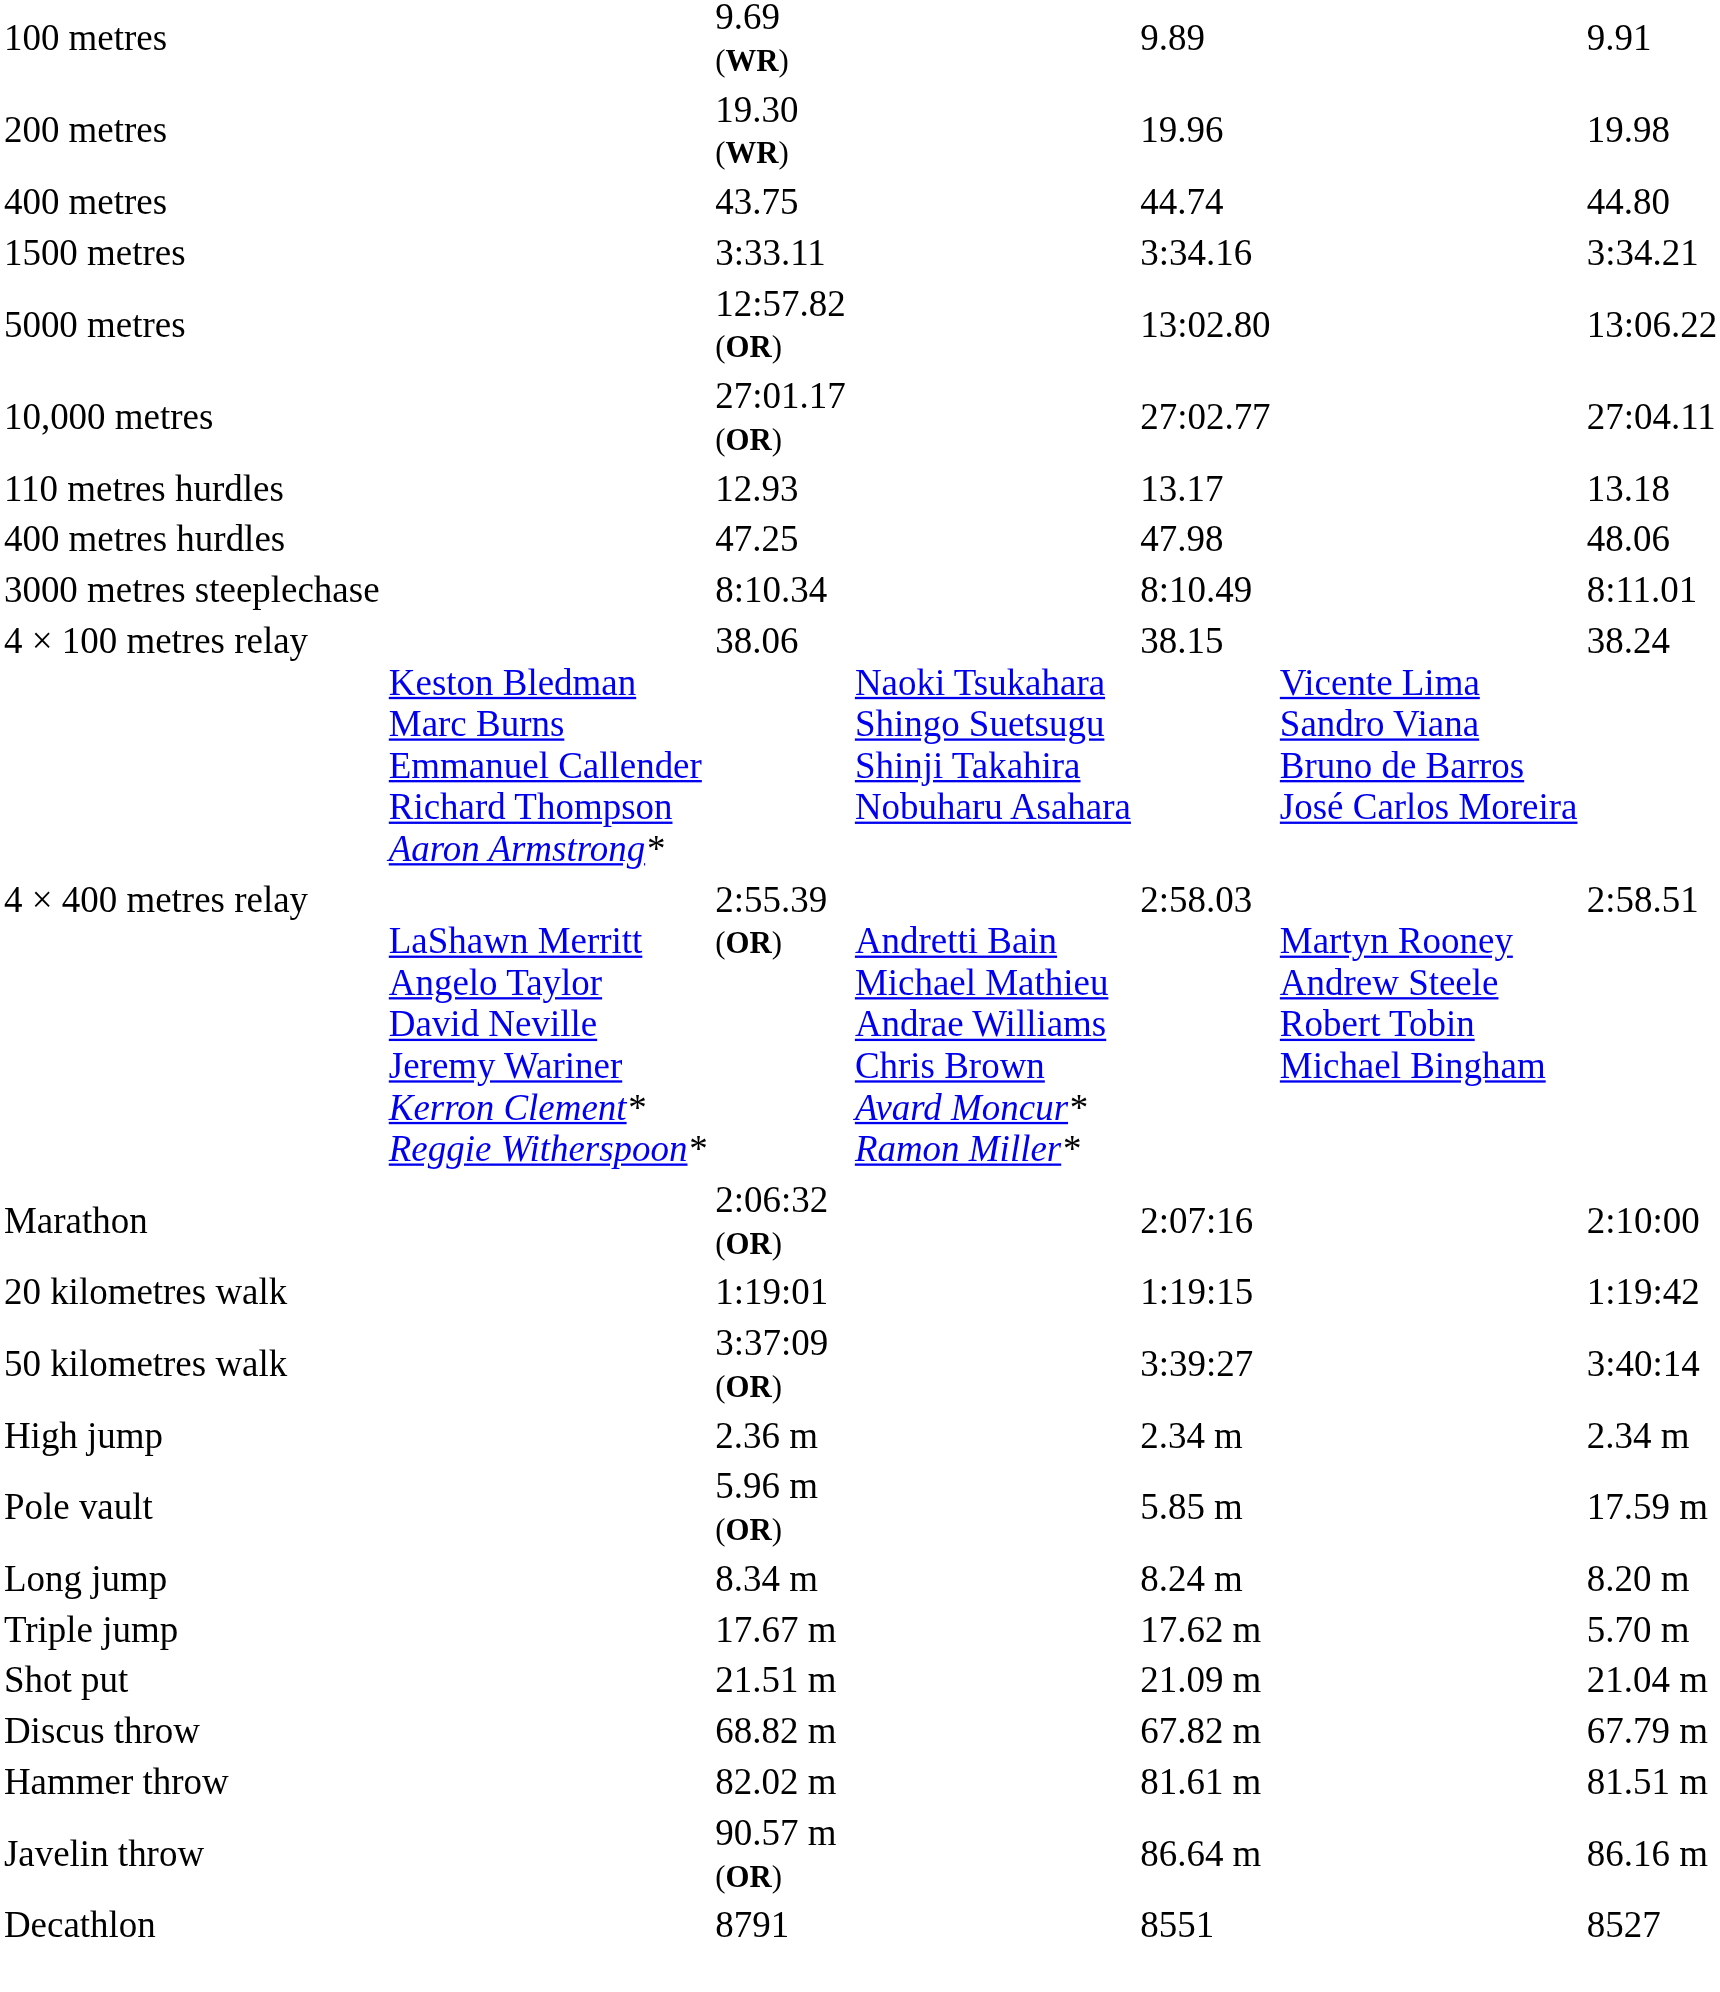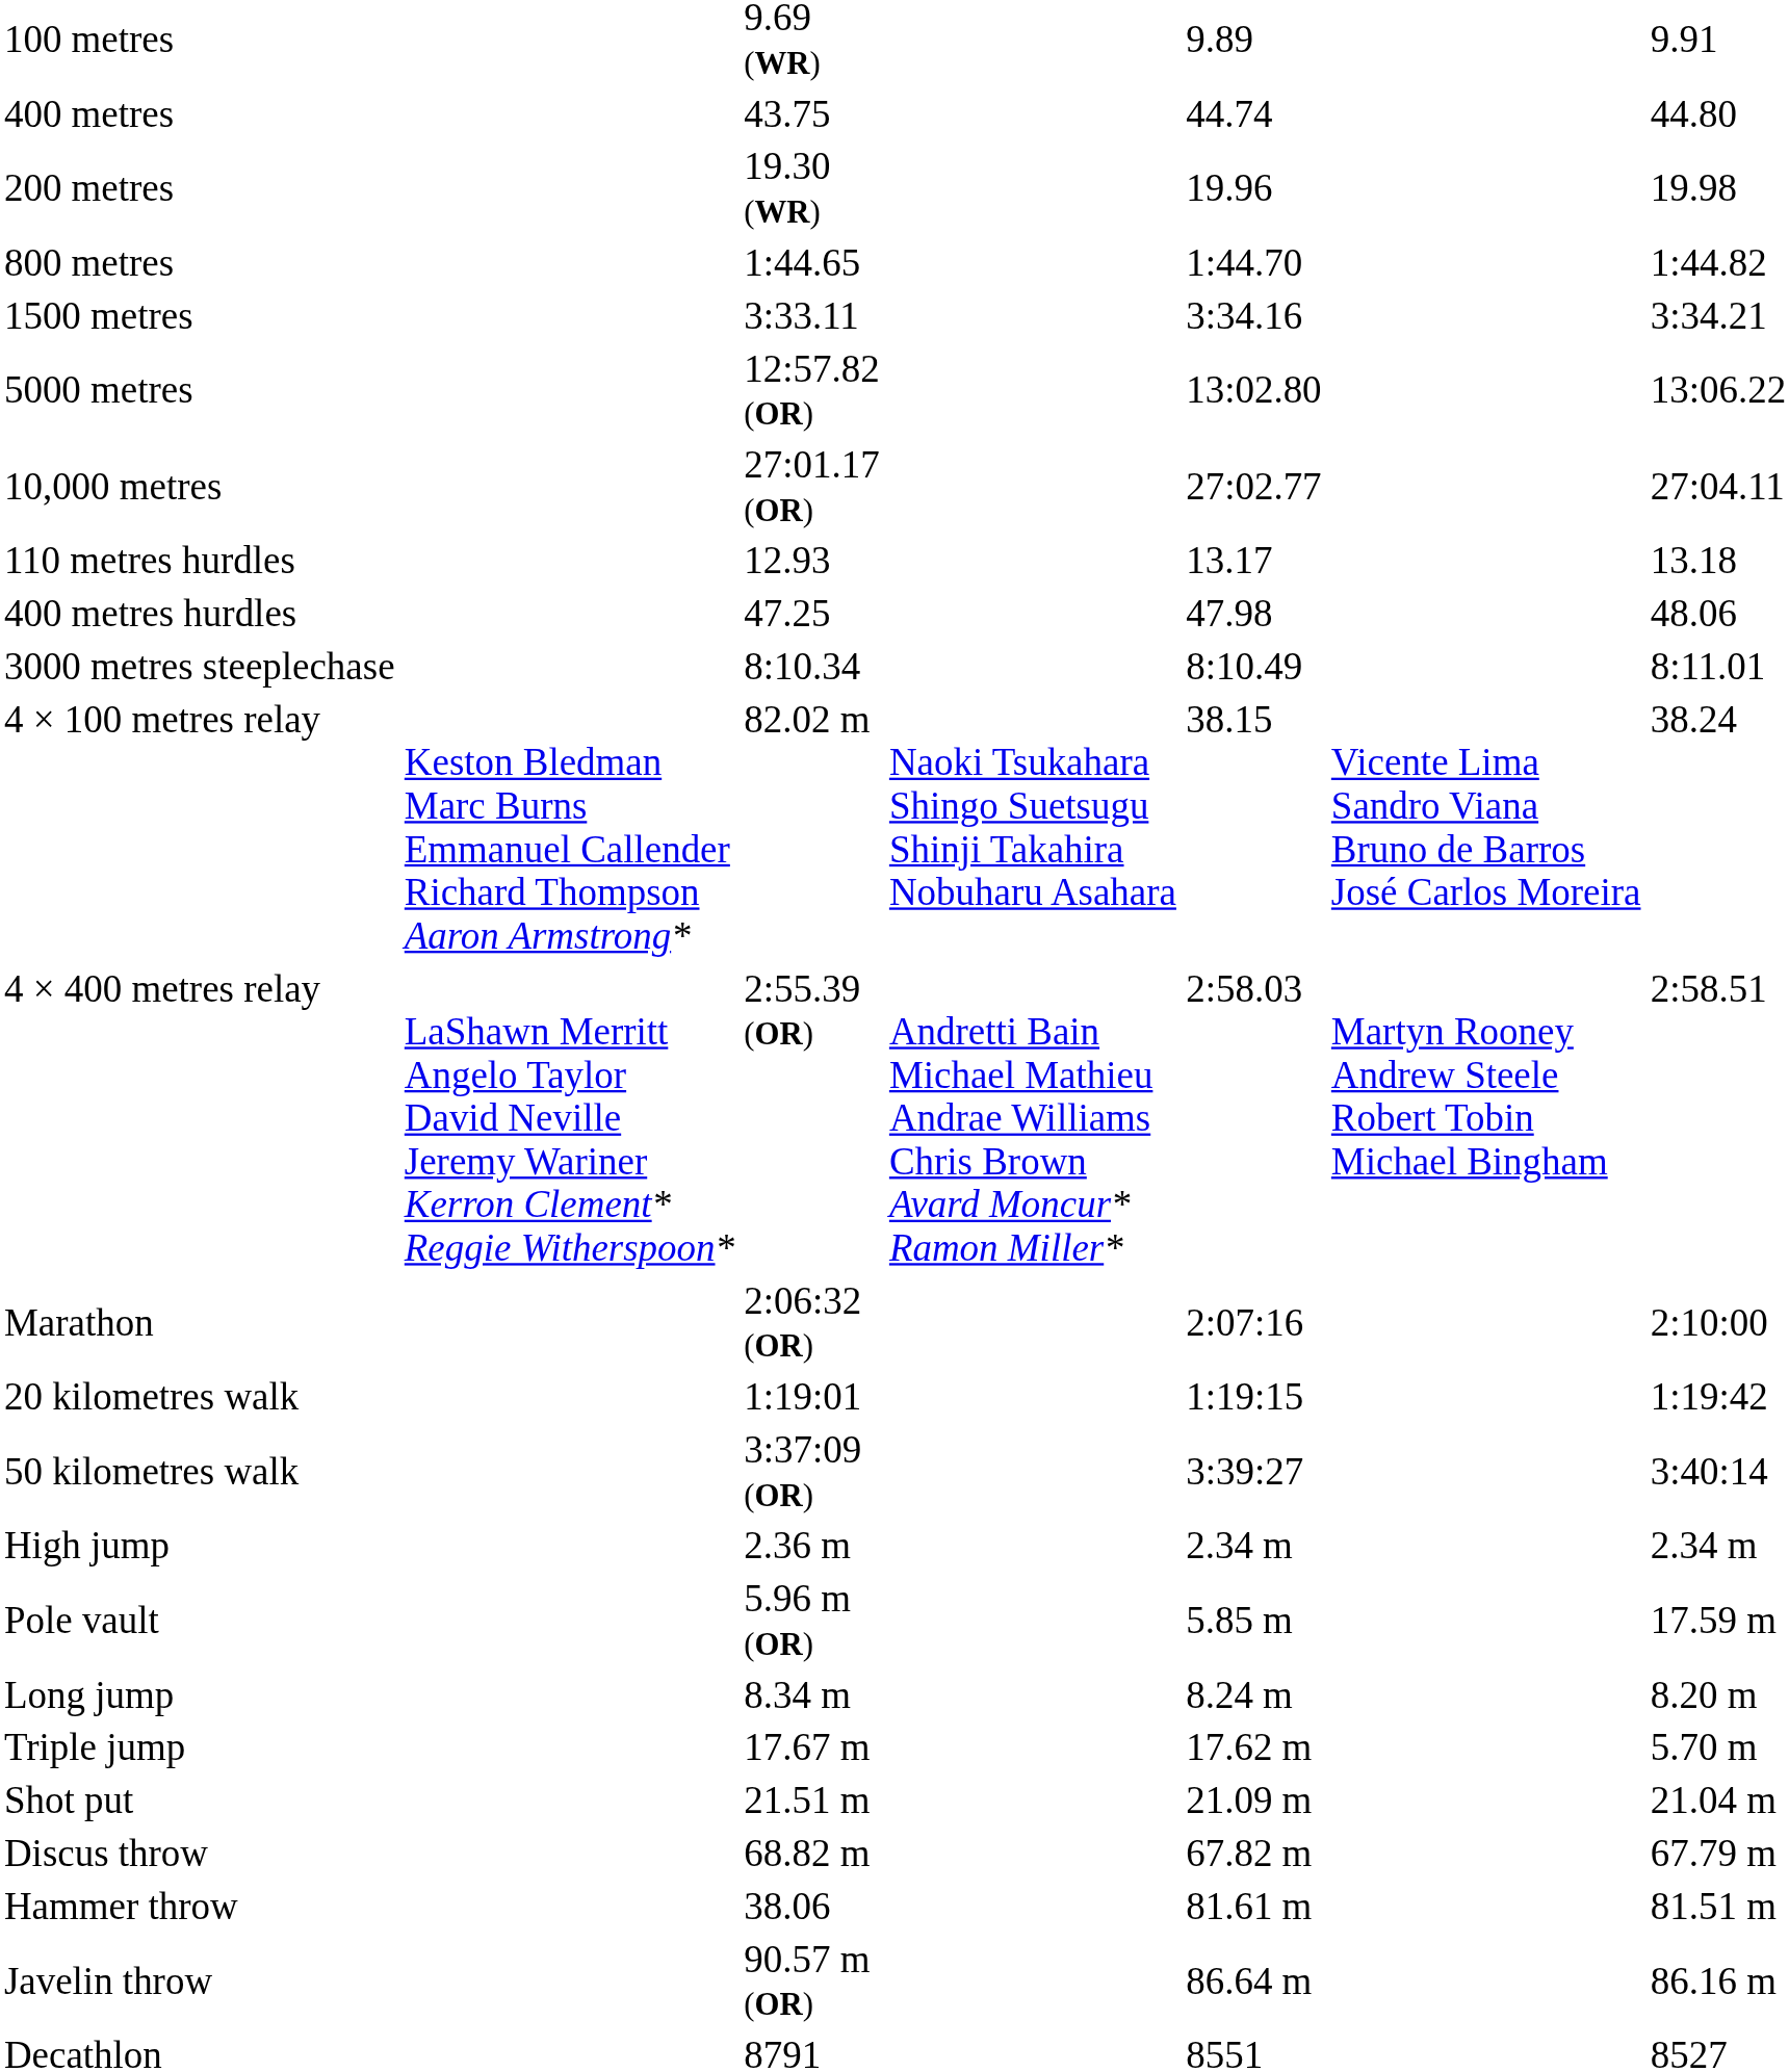 <table>
 <tr>
 <td>100 metres<br></td>
 <td></td>
 <td>9.69<br><small> (<strong>WR</strong>) </small></td>
 <td></td>
 <td>9.89</td>
 <td></td>
 <td>9.91</td>
 </tr>
 <tr>
+<td>400 metres<br></td>
+<td></td>
+<td>43.75<br></td>
+<td></td>
+<td>44.74</td>
+<td></td>
+<td>44.80</td>
+</tr>
+<tr>
 <td>200 metres<br></td>
 <td></td>
 <td>19.30<br><small> (<strong>WR</strong>) </small></td>
 <td></td>
 <td>19.96</td>
 <td></td>
 <td>19.98</td>
 </tr>
 <tr>
-<td>400 metres<br></td>
+<td>800 metres<br></td>
 <td></td>
-<td>43.75<br></td>
+<td>1:44.65</td>
 <td></td>
-<td>44.74</td>
+<td>1:44.70</td>
 <td></td>
-<td>44.80</td>
+<td>1:44.82</td>
 </tr>
 <tr>
 <td>1500 metres<br> </td>
 <td></td>
 <td>3:33.11</td>
 <td></td>
 <td>3:34.16</td>
 <td></td>
 <td>3:34.21</td>
 </tr>
 <tr>
 <td>5000 metres<br></td>
 <td></td>
 <td>12:57.82<br><small>(<strong>OR</strong>)</small></td>
 <td></td>
 <td>13:02.80</td>
 <td></td>
 <td>13:06.22</td>
 </tr>
 <tr>
 <td>10,000 metres<br></td>
 <td></td>
 <td>27:01.17<br><small>(<strong>OR</strong>)</small></td>
 <td></td>
 <td>27:02.77</td>
 <td></td>
 <td>27:04.11</td>
 </tr>
 <tr>
 <td>110 metres hurdles<br></td>
 <td></td>
 <td>12.93</td>
 <td></td>
 <td>13.17</td>
 <td></td>
 <td>13.18</td>
 </tr>
 <tr>
 <td>400 metres hurdles<br></td>
 <td></td>
 <td>47.25</td>
 <td></td>
 <td>47.98</td>
 <td></td>
 <td>48.06</td>
 </tr>
 <tr>
 <td>3000 metres steeplechase<br></td>
 <td></td>
 <td>8:10.34</td>
 <td></td>
 <td>8:10.49</td>
 <td></td>
 <td>8:11.01</td>
 </tr>
 <tr valign="top">
 <td>4 × 100 metres relay<br> </td>
 <td valign=top><br><a href='#'>Keston Bledman</a><br><a href='#'>Marc Burns</a><br><a href='#'>Emmanuel Callender</a><br><a href='#'>Richard Thompson</a><br><em><a href='#'>Aaron Armstrong</a>*</em></td>
-<td>38.06</td>
+<td>82.02 m</td>
 <td valign=top><br><a href='#'>Naoki Tsukahara</a><br><a href='#'>Shingo Suetsugu</a><br><a href='#'>Shinji Takahira</a><br><a href='#'>Nobuharu Asahara</a></td>
 <td>38.15</td>
 <td valign=top><br><a href='#'>Vicente Lima</a><br> <a href='#'>Sandro Viana</a><br> <a href='#'>Bruno de Barros</a><br> <a href='#'>José Carlos Moreira</a></td>
 <td>38.24</td>
 </tr>
 <tr valign="top">
 <td>4 × 400 metres relay<br>  </td>
 <td valign=top><br><a href='#'>LaShawn Merritt</a><br><a href='#'>Angelo Taylor</a><br><a href='#'>David Neville</a><br><a href='#'>Jeremy Wariner</a><br><em><a href='#'>Kerron Clement</a>*</em><br><em><a href='#'>Reggie Witherspoon</a>*</em></td>
 <td>2:55.39<br><small>(<strong>OR</strong>)</small></td>
 <td valign=top><br><a href='#'>Andretti Bain</a><br><a href='#'>Michael Mathieu</a><br><a href='#'>Andrae Williams</a><br><a href='#'>Chris Brown</a><br><em><a href='#'>Avard Moncur</a>*</em><br><em><a href='#'>Ramon Miller</a>*</em></td>
 <td>2:58.03</td>
 <td valign=top><br><a href='#'>Martyn Rooney</a><br><a href='#'>Andrew Steele</a><br><a href='#'>Robert Tobin</a><br><a href='#'>Michael Bingham</a></td>
 <td>2:58.51</td>
 </tr>
 <tr>
 <td>Marathon<br></td>
 <td></td>
 <td>2:06:32<br><small>(<strong>OR</strong>)</small></td>
 <td></td>
 <td>2:07:16</td>
 <td></td>
 <td>2:10:00</td>
 </tr>
 <tr>
 <td>20 kilometres walk<br></td>
 <td></td>
 <td>1:19:01</td>
 <td></td>
 <td>1:19:15</td>
 <td></td>
 <td>1:19:42</td>
 </tr>
 <tr>
 <td>50 kilometres walk<br></td>
 <td></td>
 <td>3:37:09<br><small>(<strong>OR</strong>)</small></td>
 <td></td>
 <td>3:39:27</td>
 <td></td>
 <td>3:40:14</td>
 </tr>
 <tr>
 <td>High jump<br></td>
 <td></td>
 <td>2.36 m</td>
 <td></td>
 <td>2.34 m</td>
 <td></td>
 <td>2.34 m</td>
 </tr>
 <tr>
 <td>Pole vault<br> </td>
 <td></td>
 <td>5.96 m<br><small>(<strong>OR</strong>)</small></td>
 <td></td>
 <td>5.85 m</td>
 <td></td>
 <td>17.59 m</td>
 </tr>
 <tr>
 <td>Long jump<br></td>
 <td></td>
 <td>8.34 m</td>
 <td></td>
 <td>8.24 m</td>
 <td></td>
 <td>8.20 m</td>
 </tr>
 <tr>
 <td>Triple jump<br></td>
 <td></td>
 <td>17.67 m</td>
 <td></td>
 <td>17.62 m</td>
 <td></td>
 <td>5.70 m</td>
 </tr>
 <tr>
 <td>Shot put<br> </td>
 <td></td>
 <td>21.51 m</td>
 <td></td>
 <td>21.09 m</td>
 <td></td>
 <td>21.04 m</td>
 </tr>
 <tr>
 <td>Discus throw<br></td>
 <td></td>
 <td>68.82 m</td>
 <td></td>
 <td>67.82 m</td>
 <td></td>
 <td>67.79 m</td>
 </tr>
 <tr>
 <td>Hammer throw<br> </td>
 <td></td>
-<td>82.02 m</td>
+<td>38.06</td>
 <td></td>
 <td>81.61 m</td>
 <td></td>
 <td>81.51 m</td>
 </tr>
 <tr>
 <td>Javelin throw<br></td>
 <td></td>
 <td>90.57 m<br><small>(<strong>OR</strong>)</small></td>
 <td></td>
 <td>86.64 m</td>
 <td></td>
 <td>86.16 m</td>
 </tr>
 <tr>
 <td>Decathlon<br></td>
 <td></td>
 <td>8791</td>
 <td></td>
 <td>8551</td>
 <td></td>
 <td>8527</td>
 </tr>
 </table>
